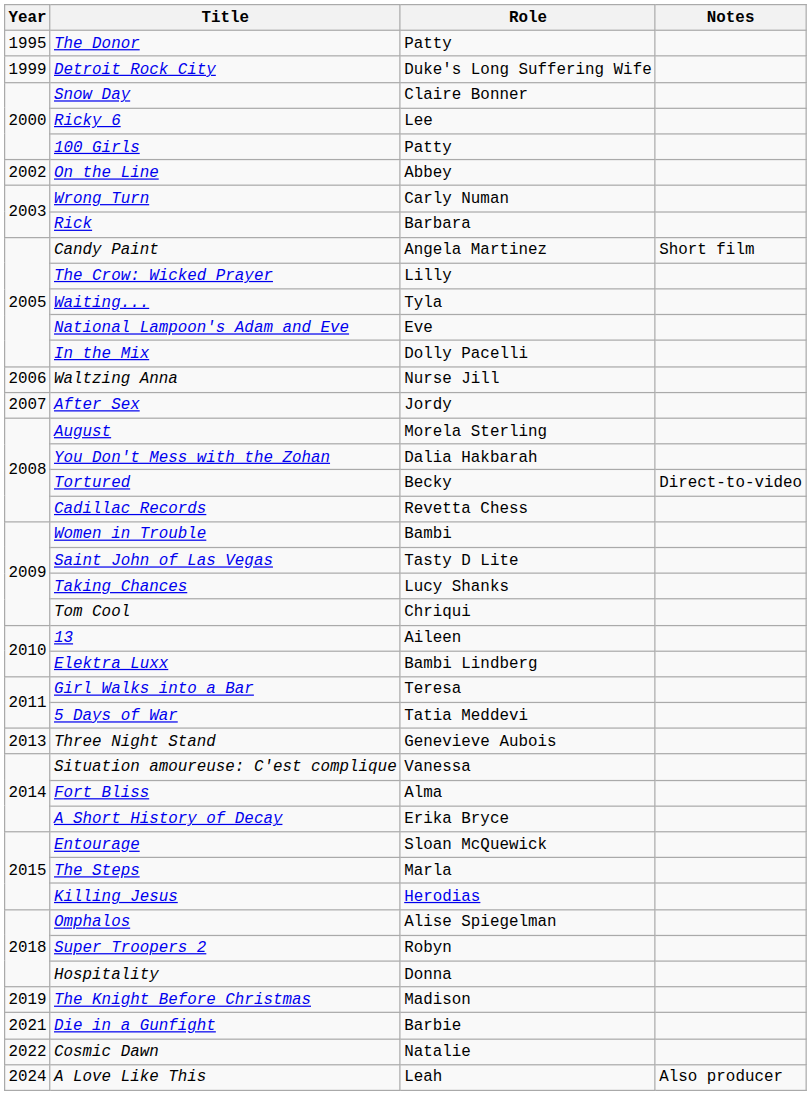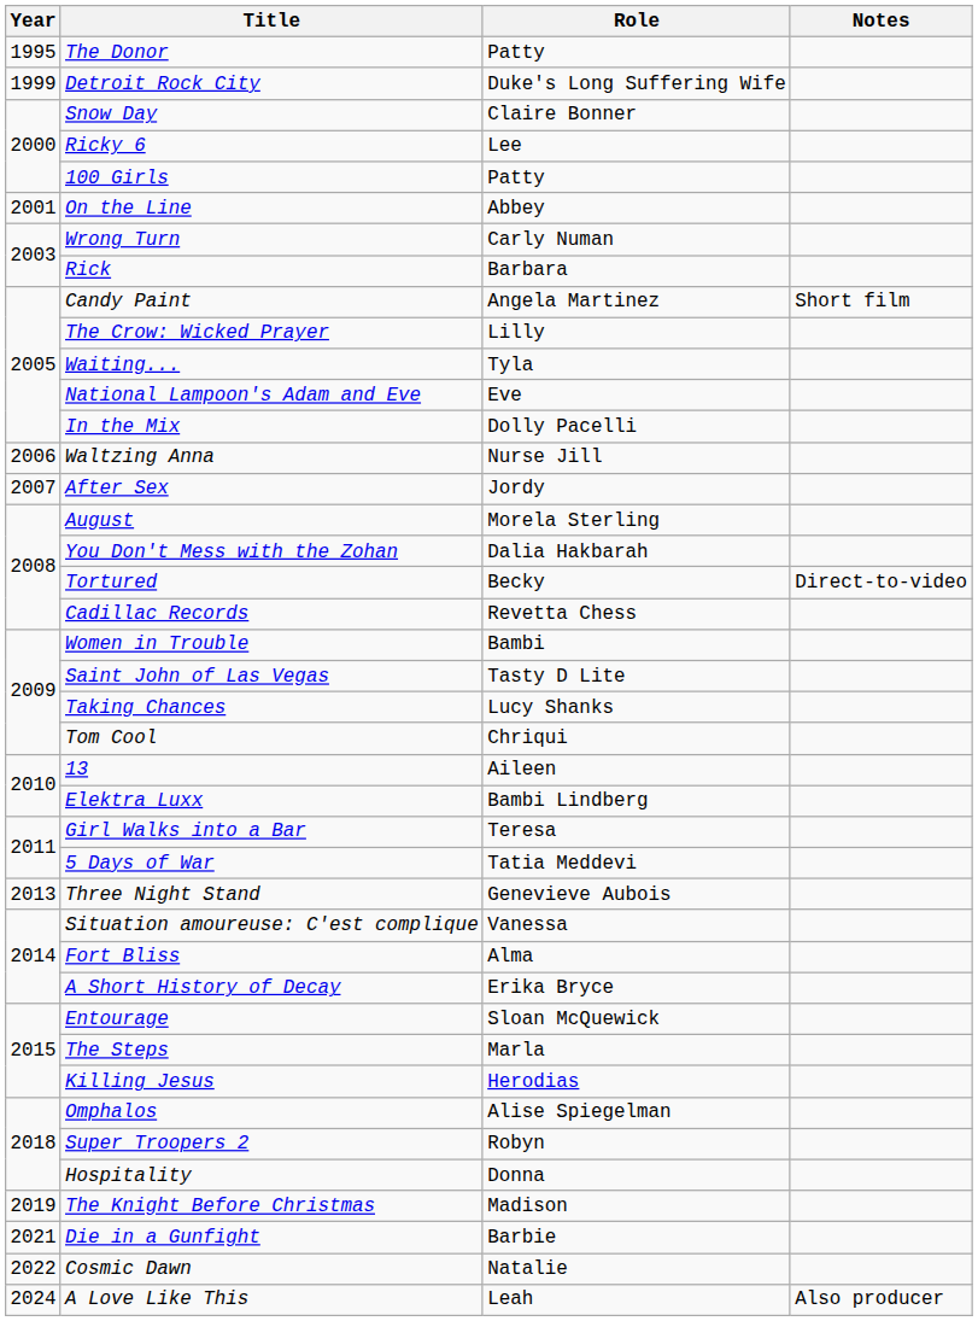 <table class="wikitable sortable">
 <tr>
 <th>Year</th>
 <th>Title</th>
 <th>Role</th>
 <th class="unsortable">Notes</th>
 </tr>
 <tr>
 <td>1995</td>
 <td data-sort-value="Donor, The"><em><a href='#'>The Donor</a></em></td>
 <td>Patty</td>
 <td></td>
 </tr>
 <tr>
 <td>1999</td>
 <td><em><a href='#'>Detroit Rock City</a></em></td>
 <td>Duke's Long Suffering Wife</td>
 <td></td>
 </tr>
 <tr>
 <td rowspan=3>2000</td>
 <td><em><a href='#'>Snow Day</a></em></td>
 <td>Claire Bonner</td>
 <td></td>
 </tr>
 <tr>
 <td><em><a href='#'>Ricky 6</a></em></td>
 <td>Lee</td>
 <td></td>
 </tr>
 <tr>
 <td><em><a href='#'>100 Girls</a></em></td>
 <td>Patty</td>
 <td></td>
 </tr>
 <tr>
-<td>2002</td>
+<td>2001</td>
 <td><em><a href='#'>On the Line</a></em></td>
 <td>Abbey</td>
 <td></td>
 </tr>
 <tr>
 <td rowspan=2>2003</td>
 <td><em><a href='#'>Wrong Turn</a></em></td>
 <td>Carly Numan</td>
 <td></td>
 </tr>
 <tr>
 <td><em><a href='#'>Rick</a></em></td>
 <td>Barbara</td>
 <td></td>
 </tr>
 <tr>
 <td rowspan=5>2005</td>
 <td><em>Candy Paint</em></td>
 <td>Angela Martinez</td>
 <td>Short film</td>
 </tr>
 <tr>
 <td data-sort-value="Crow: Wicked Prayer, The"><em><a href='#'>The Crow: Wicked Prayer</a></em></td>
 <td>Lilly</td>
 <td></td>
 </tr>
 <tr>
 <td><em><a href='#'>Waiting...</a></em></td>
 <td>Tyla</td>
 <td></td>
 </tr>
 <tr>
 <td><em><a href='#'>National Lampoon's Adam and Eve</a></em></td>
 <td>Eve</td>
 <td></td>
 </tr>
 <tr>
 <td><em><a href='#'>In the Mix</a></em></td>
 <td>Dolly Pacelli</td>
 <td></td>
 </tr>
 <tr>
 <td>2006</td>
 <td><em>Waltzing Anna</em></td>
 <td>Nurse Jill</td>
 <td></td>
 </tr>
 <tr>
 <td>2007</td>
 <td><em><a href='#'>After Sex</a></em></td>
 <td>Jordy</td>
 <td></td>
 </tr>
 <tr>
 <td rowspan=4>2008</td>
 <td><em><a href='#'>August</a></em></td>
 <td>Morela Sterling</td>
 <td></td>
 </tr>
 <tr>
 <td><em><a href='#'>You Don't Mess with the Zohan</a></em></td>
 <td>Dalia Hakbarah</td>
 <td></td>
 </tr>
 <tr>
 <td><em><a href='#'>Tortured</a></em></td>
 <td>Becky</td>
 <td>Direct-to-video</td>
 </tr>
 <tr>
 <td><em><a href='#'>Cadillac Records</a></em></td>
 <td>Revetta Chess</td>
 <td></td>
 </tr>
 <tr>
 <td rowspan=4>2009</td>
 <td><em><a href='#'>Women in Trouble</a></em></td>
 <td>Bambi</td>
 <td></td>
 </tr>
 <tr>
 <td><em><a href='#'>Saint John of Las Vegas</a></em></td>
 <td>Tasty D Lite</td>
 <td></td>
 </tr>
 <tr>
 <td><em><a href='#'>Taking Chances</a></em></td>
 <td>Lucy Shanks</td>
 <td></td>
 </tr>
 <tr>
 <td><em>Tom Cool</em></td>
 <td>Chriqui</td>
 <td></td>
 </tr>
 <tr>
 <td rowspan=2>2010</td>
 <td><em><a href='#'>13</a></em></td>
 <td>Aileen</td>
 <td></td>
 </tr>
 <tr>
 <td><em><a href='#'>Elektra Luxx</a></em></td>
 <td>Bambi Lindberg</td>
 <td></td>
 </tr>
 <tr>
 <td rowspan=2>2011</td>
 <td><em><a href='#'>Girl Walks into a Bar</a></em></td>
 <td>Teresa</td>
 <td></td>
 </tr>
 <tr>
 <td><em><a href='#'>5 Days of War</a></em></td>
 <td>Tatia Meddevi</td>
 <td></td>
 </tr>
 <tr>
 <td>2013</td>
 <td><em>Three Night Stand</em></td>
 <td>Genevieve Aubois</td>
 <td></td>
 </tr>
 <tr>
 <td rowspan=3>2014</td>
 <td><em>Situation amoureuse: C'est complique</em></td>
 <td>Vanessa</td>
 <td></td>
 </tr>
 <tr>
 <td><em><a href='#'>Fort Bliss</a></em></td>
 <td>Alma</td>
 <td></td>
 </tr>
 <tr>
 <td data-sort-value="Short History of Decay, A"><em><a href='#'>A Short History of Decay</a></em></td>
 <td>Erika Bryce</td>
 <td></td>
 </tr>
 <tr>
 <td rowspan=3>2015</td>
 <td><em><a href='#'>Entourage</a></em></td>
 <td>Sloan McQuewick</td>
 <td></td>
 </tr>
 <tr>
 <td data-sort-value="Steps, The"><em><a href='#'>The Steps</a></em></td>
 <td>Marla</td>
 <td></td>
 </tr>
 <tr>
 <td><em><a href='#'>Killing Jesus</a></em></td>
 <td><a href='#'>Herodias</a></td>
 <td></td>
 </tr>
 <tr>
 <td rowspan=3>2018</td>
 <td><em><a href='#'>Omphalos</a></em></td>
 <td>Alise Spiegelman</td>
 <td></td>
 </tr>
 <tr>
 <td><em><a href='#'>Super Troopers 2</a></em></td>
 <td>Robyn</td>
 <td></td>
 </tr>
 <tr>
 <td><em>Hospitality</em></td>
 <td>Donna</td>
 <td></td>
 </tr>
 <tr>
 <td>2019</td>
 <td data-sort-value="Knight Before Christmas, The"><em><a href='#'>The Knight Before Christmas</a></em></td>
 <td>Madison</td>
 <td></td>
 </tr>
 <tr>
 <td>2021</td>
 <td><em><a href='#'>Die in a Gunfight</a></em></td>
 <td>Barbie</td>
 <td></td>
 </tr>
 <tr>
 <td>2022</td>
 <td><em>Cosmic Dawn</em></td>
 <td>Natalie</td>
 <td></td>
 </tr>
 <tr>
 <td>2024</td>
 <td data-sort-value="Love Like This, A"><em>A Love Like This</em></td>
 <td>Leah</td>
 <td>Also producer</td>
 </tr>
 </table>
